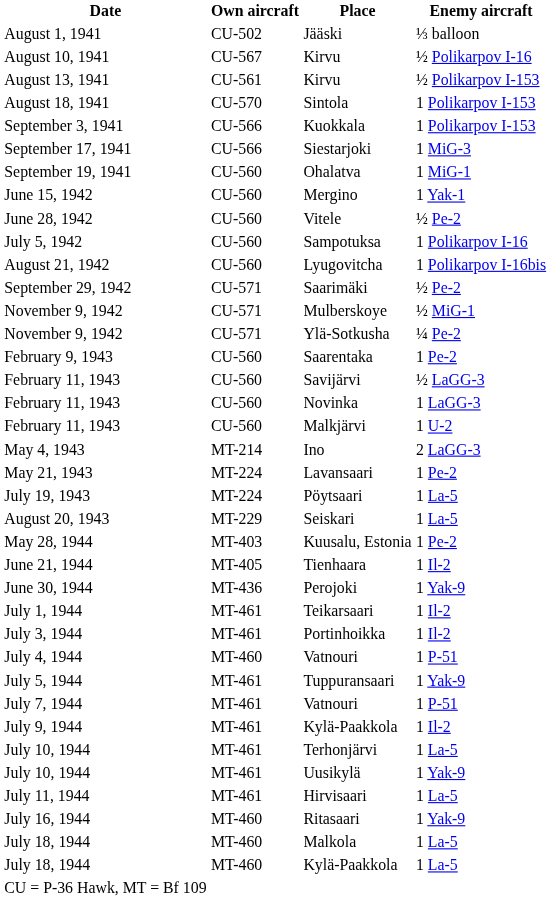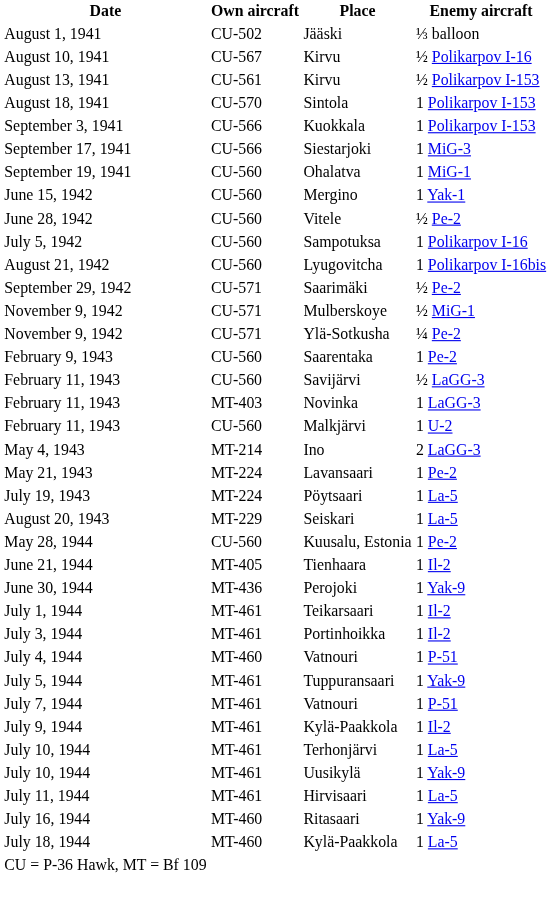 <table style="font-size: 0.90em;">
 <tr>
 <th>Date</th>
 <th>Own aircraft</th>
 <th>Place</th>
 <th>Enemy aircraft</th>
 </tr>
 <tr>
 <td>August 1, 1941</td>
 <td>CU-502</td>
 <td>Jääski</td>
 <td>⅓ balloon</td>
 </tr>
 <tr>
 <td>August 10, 1941</td>
 <td>CU-567</td>
 <td>Kirvu</td>
 <td>½ <a href='#'>Polikarpov I-16</a></td>
 </tr>
 <tr>
 <td>August 13, 1941</td>
 <td>CU-561</td>
 <td>Kirvu</td>
 <td>½ <a href='#'>Polikarpov I-153</a></td>
 </tr>
 <tr>
 <td>August 18, 1941</td>
 <td>CU-570</td>
 <td>Sintola</td>
 <td>1 <a href='#'>Polikarpov I-153</a></td>
 </tr>
 <tr>
 <td>September 3, 1941</td>
 <td>CU-566</td>
 <td>Kuokkala</td>
 <td>1 <a href='#'>Polikarpov I-153</a></td>
 </tr>
 <tr>
 <td>September 17, 1941</td>
 <td>CU-566</td>
 <td>Siestarjoki</td>
 <td>1 <a href='#'>MiG-3</a></td>
 </tr>
 <tr>
 <td>September 19, 1941</td>
 <td>CU-560</td>
 <td>Ohalatva</td>
 <td>1 <a href='#'>MiG-1</a></td>
 </tr>
 <tr>
 <td>June 15, 1942</td>
 <td>CU-560</td>
 <td>Mergino</td>
 <td>1 <a href='#'>Yak-1</a></td>
 </tr>
 <tr>
 <td>June 28, 1942</td>
 <td>CU-560</td>
 <td>Vitele</td>
 <td>½ <a href='#'>Pe-2</a></td>
 </tr>
 <tr>
 <td>July 5, 1942</td>
 <td>CU-560</td>
 <td>Sampotuksa</td>
 <td>1 <a href='#'>Polikarpov I-16</a></td>
 </tr>
 <tr>
 <td>August 21, 1942</td>
 <td>CU-560</td>
 <td>Lyugovitcha</td>
 <td>1 <a href='#'>Polikarpov I-16bis</a></td>
 </tr>
 <tr>
 <td>September 29, 1942</td>
 <td>CU-571</td>
 <td>Saarimäki</td>
 <td>½ <a href='#'>Pe-2</a></td>
 </tr>
 <tr>
 <td>November 9, 1942</td>
 <td>CU-571</td>
 <td>Mulberskoye</td>
 <td>½ <a href='#'>MiG-1</a></td>
 </tr>
 <tr>
 <td>November 9, 1942</td>
 <td>CU-571</td>
 <td>Ylä-Sotkusha</td>
 <td>¼ <a href='#'>Pe-2</a></td>
 </tr>
 <tr>
 <td>February 9, 1943</td>
 <td>CU-560</td>
 <td>Saarentaka</td>
 <td>1 <a href='#'>Pe-2</a></td>
 </tr>
 <tr>
 <td>February 11, 1943</td>
 <td>CU-560</td>
 <td>Savijärvi</td>
 <td>½ <a href='#'>LaGG-3</a></td>
 </tr>
 <tr>
 <td>February 11, 1943</td>
-<td>CU-560</td>
+<td>MT-403</td>
 <td>Novinka</td>
 <td>1 <a href='#'>LaGG-3</a></td>
 </tr>
 <tr>
 <td>February 11, 1943</td>
 <td>CU-560</td>
 <td>Malkjärvi</td>
 <td>1 <a href='#'>U-2</a></td>
 </tr>
 <tr>
 <td>May 4, 1943</td>
 <td>MT-214</td>
 <td>Ino</td>
 <td>2 <a href='#'>LaGG-3</a></td>
 </tr>
 <tr>
 <td>May 21, 1943</td>
 <td>MT-224</td>
 <td>Lavansaari</td>
 <td>1 <a href='#'>Pe-2</a></td>
 </tr>
 <tr>
 <td>July 19, 1943</td>
 <td>MT-224</td>
 <td>Pöytsaari</td>
 <td>1 <a href='#'>La-5</a></td>
 </tr>
 <tr>
 <td>August 20, 1943</td>
 <td>MT-229</td>
 <td>Seiskari</td>
 <td>1 <a href='#'>La-5</a></td>
 </tr>
 <tr>
 <td>May 28, 1944</td>
-<td>MT-403</td>
+<td>CU-560</td>
 <td>Kuusalu, Estonia</td>
 <td>1 <a href='#'>Pe-2</a></td>
 </tr>
 <tr>
 <td>June 21, 1944</td>
 <td>MT-405</td>
 <td>Tienhaara</td>
 <td>1 <a href='#'>Il-2</a></td>
 </tr>
 <tr>
 <td>June 30, 1944</td>
 <td>MT-436</td>
 <td>Perojoki</td>
 <td>1 <a href='#'>Yak-9</a></td>
 </tr>
 <tr>
 <td>July 1, 1944</td>
 <td>MT-461</td>
 <td>Teikarsaari</td>
 <td>1 <a href='#'>Il-2</a></td>
 </tr>
 <tr>
 <td>July 3, 1944</td>
 <td>MT-461</td>
 <td>Portinhoikka</td>
 <td>1 <a href='#'>Il-2</a></td>
 </tr>
 <tr>
 <td>July 4, 1944</td>
 <td>MT-460</td>
 <td>Vatnouri</td>
 <td>1 <a href='#'>P-51</a></td>
 </tr>
 <tr>
 <td>July 5, 1944</td>
 <td>MT-461</td>
 <td>Tuppuransaari</td>
 <td>1 <a href='#'>Yak-9</a></td>
 </tr>
 <tr>
 <td>July 7, 1944</td>
 <td>MT-461</td>
 <td>Vatnouri</td>
 <td>1 <a href='#'>P-51</a></td>
 </tr>
 <tr>
 <td>July 9, 1944</td>
 <td>MT-461</td>
 <td>Kylä-Paakkola</td>
 <td>1 <a href='#'>Il-2</a></td>
 </tr>
 <tr>
 <td>July 10, 1944</td>
 <td>MT-461</td>
 <td>Terhonjärvi</td>
 <td>1 <a href='#'>La-5</a></td>
 </tr>
 <tr>
 <td>July 10, 1944</td>
 <td>MT-461</td>
 <td>Uusikylä</td>
 <td>1 <a href='#'>Yak-9</a></td>
 </tr>
 <tr>
 <td>July 11, 1944</td>
 <td>MT-461</td>
 <td>Hirvisaari</td>
 <td>1 <a href='#'>La-5</a></td>
 </tr>
 <tr>
 <td>July 16, 1944</td>
 <td>MT-460</td>
 <td>Ritasaari</td>
 <td>1 <a href='#'>Yak-9</a></td>
 </tr>
 <tr>
 <td>July 18, 1944</td>
 <td>MT-460</td>
-<td>Malkola</td>
-<td>1 <a href='#'>La-5</a></td>
-</tr>
-<tr>
-<td>July 18, 1944</td>
-<td>MT-460</td>
 <td>Kylä-Paakkola</td>
 <td>1 <a href='#'>La-5</a></td>
 </tr>
 <tr>
 <td>CU = P-36 Hawk, MT = Bf 109</td>
 </tr>
 <tr>
 </tr>
 </table>
